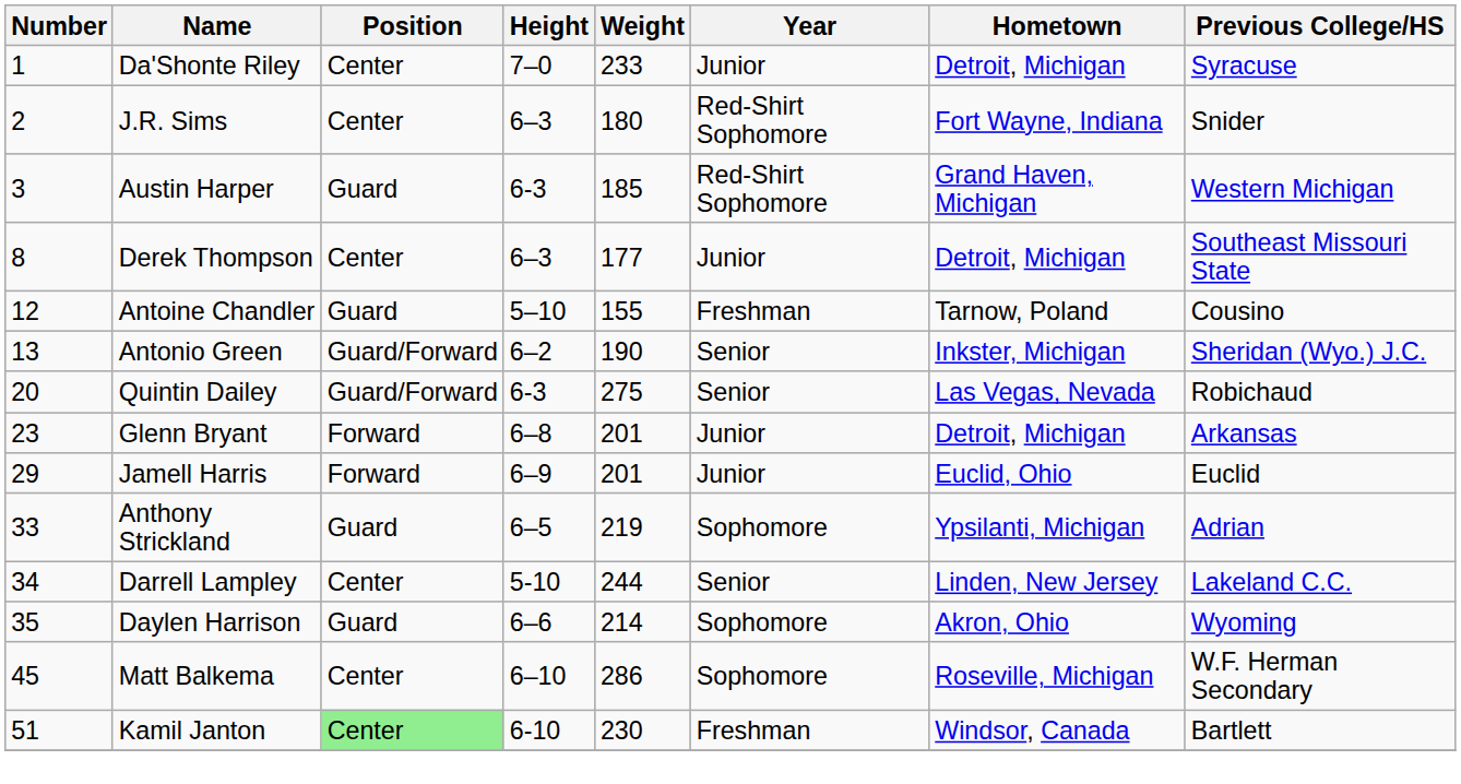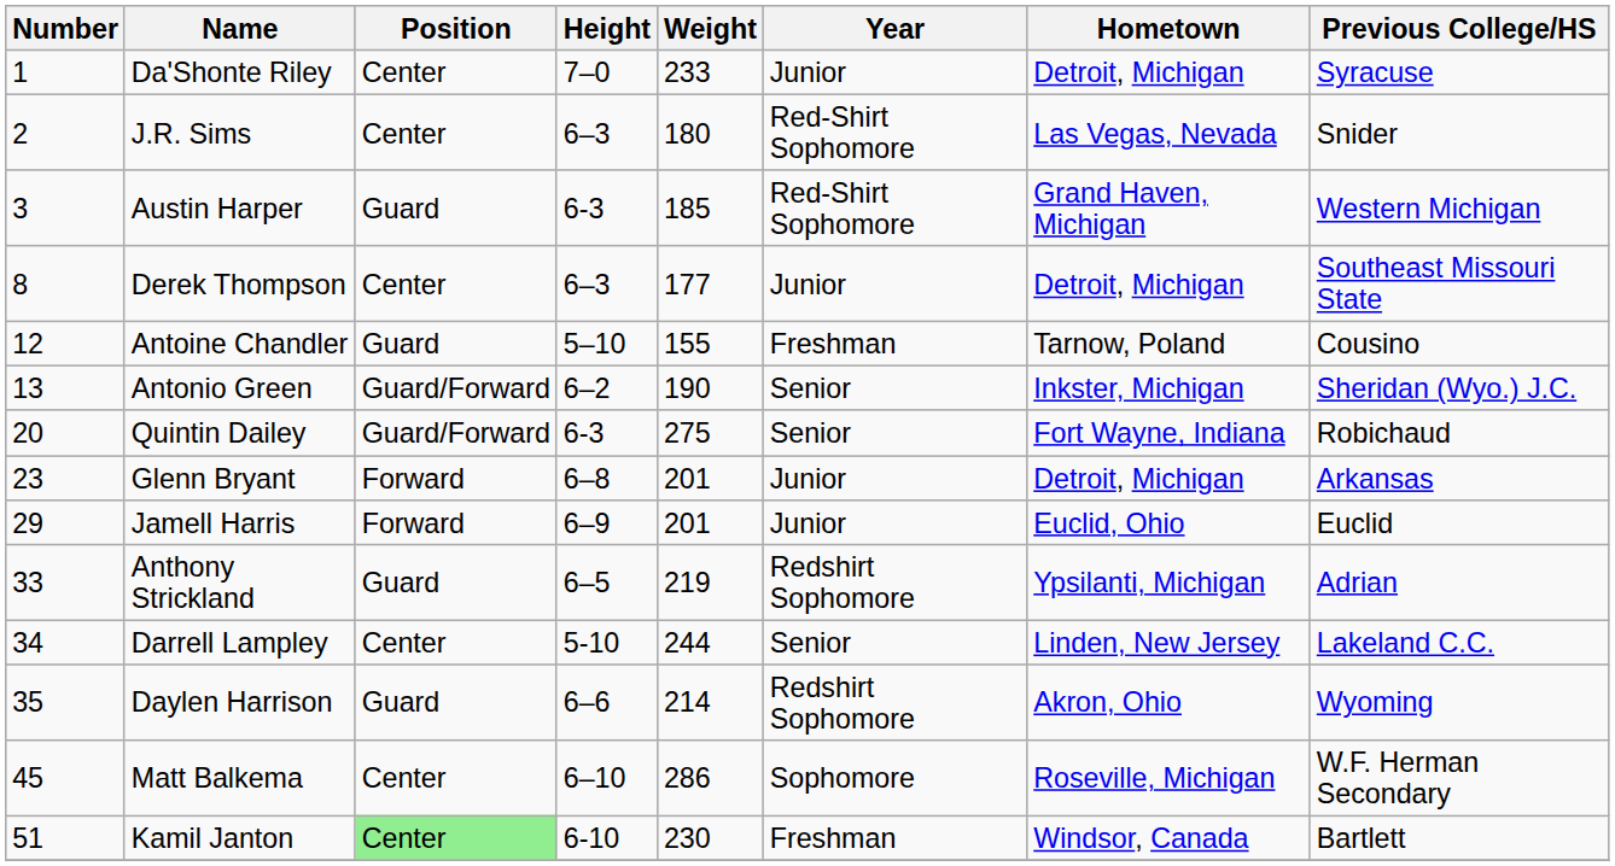 <table class="wikitable" style="font-size: 95%;">
 <tr>
 <th>Number</th>
 <th>Name</th>
 <th>Position</th>
 <th>Height</th>
 <th>Weight</th>
 <th>Year</th>
 <th>Hometown</th>
 <th>Previous College/HS</th>
 </tr>
 <tr>
 <td>1</td>
 <td>Da'Shonte Riley</td>
 <td>Center</td>
 <td>7–0</td>
 <td>233</td>
 <td>Junior</td>
 <td><a href='#'>Detroit</a>, <a href='#'>Michigan</a></td>
 <td><a href='#'>Syracuse</a></td>
 </tr>
 <tr>
 <td>2</td>
 <td>J.R. Sims</td>
 <td>Center</td>
 <td>6–3</td>
 <td>180</td>
 <td>Red-Shirt Sophomore</td>
-<td><a href='#'>Fort Wayne, Indiana</a></td>
+<td><a href='#'>Las Vegas, Nevada</a></td>
 <td>Snider</td>
 </tr>
 <tr>
 <td>3</td>
 <td>Austin Harper</td>
 <td>Guard</td>
 <td>6-3</td>
 <td>185</td>
 <td>Red-Shirt Sophomore</td>
 <td><a href='#'>Grand Haven, Michigan</a></td>
 <td><a href='#'>Western Michigan</a></td>
 </tr>
 <tr>
 <td>8</td>
 <td>Derek Thompson</td>
 <td>Center</td>
 <td>6–3</td>
 <td>177</td>
 <td>Junior</td>
 <td><a href='#'>Detroit</a>, <a href='#'>Michigan</a></td>
 <td><a href='#'>Southeast Missouri State</a></td>
 </tr>
 <tr>
 <td>12</td>
 <td>Antoine Chandler</td>
 <td>Guard</td>
 <td>5–10</td>
 <td>155</td>
 <td>Freshman</td>
 <td>Tarnow, Poland</td>
 <td>Cousino</td>
 </tr>
 <tr>
 <td>13</td>
 <td>Antonio Green</td>
 <td>Guard/Forward</td>
 <td>6–2</td>
 <td>190</td>
 <td>Senior</td>
 <td><a href='#'>Inkster, Michigan</a></td>
 <td><a href='#'>Sheridan (Wyo.) J.C.</a></td>
 </tr>
 <tr>
 <td>20</td>
 <td>Quintin Dailey</td>
 <td>Guard/Forward</td>
 <td>6-3</td>
 <td>275</td>
 <td>Senior</td>
-<td><a href='#'>Las Vegas, Nevada</a></td>
+<td><a href='#'>Fort Wayne, Indiana</a></td>
 <td>Robichaud</td>
 </tr>
 <tr>
 <td>23</td>
 <td>Glenn Bryant</td>
 <td>Forward</td>
 <td>6–8</td>
 <td>201</td>
 <td>Junior</td>
 <td><a href='#'>Detroit</a>, <a href='#'>Michigan</a></td>
 <td><a href='#'>Arkansas</a></td>
 </tr>
 <tr>
 <td>29</td>
 <td>Jamell Harris</td>
 <td>Forward</td>
 <td>6–9</td>
 <td>201</td>
 <td>Junior</td>
 <td><a href='#'>Euclid, Ohio</a></td>
 <td>Euclid</td>
 </tr>
 <tr>
 <td>33</td>
 <td>Anthony Strickland</td>
 <td>Guard</td>
 <td>6–5</td>
 <td>219</td>
-<td>Sophomore</td>
+<td>Redshirt Sophomore</td>
 <td><a href='#'>Ypsilanti, Michigan</a></td>
 <td><a href='#'>Adrian</a></td>
 </tr>
 <tr>
 <td>34</td>
 <td>Darrell Lampley</td>
 <td>Center</td>
 <td>5-10</td>
 <td>244</td>
 <td>Senior</td>
 <td><a href='#'>Linden, New Jersey</a></td>
 <td><a href='#'>Lakeland C.C.</a></td>
 </tr>
 <tr>
 <td>35</td>
 <td>Daylen Harrison</td>
 <td>Guard</td>
 <td>6–6</td>
 <td>214</td>
-<td>Sophomore</td>
+<td>Redshirt Sophomore</td>
 <td><a href='#'>Akron, Ohio</a></td>
 <td><a href='#'>Wyoming</a></td>
 </tr>
 <tr>
 <td>45</td>
 <td>Matt Balkema</td>
 <td>Center</td>
 <td>6–10</td>
 <td>286</td>
 <td>Sophomore</td>
 <td><a href='#'>Roseville, Michigan</a></td>
 <td>W.F. Herman Secondary</td>
 </tr>
 <tr>
 <td>51</td>
 <td>Kamil Janton</td>
 <td style="background: lightgreen;">Center</td>
 <td>6-10</td>
 <td>230</td>
 <td>Freshman</td>
 <td><a href='#'>Windsor</a>, <a href='#'>Canada</a></td>
 <td>Bartlett</td>
 </tr>
 <tr>
 </tr>
 </table>
